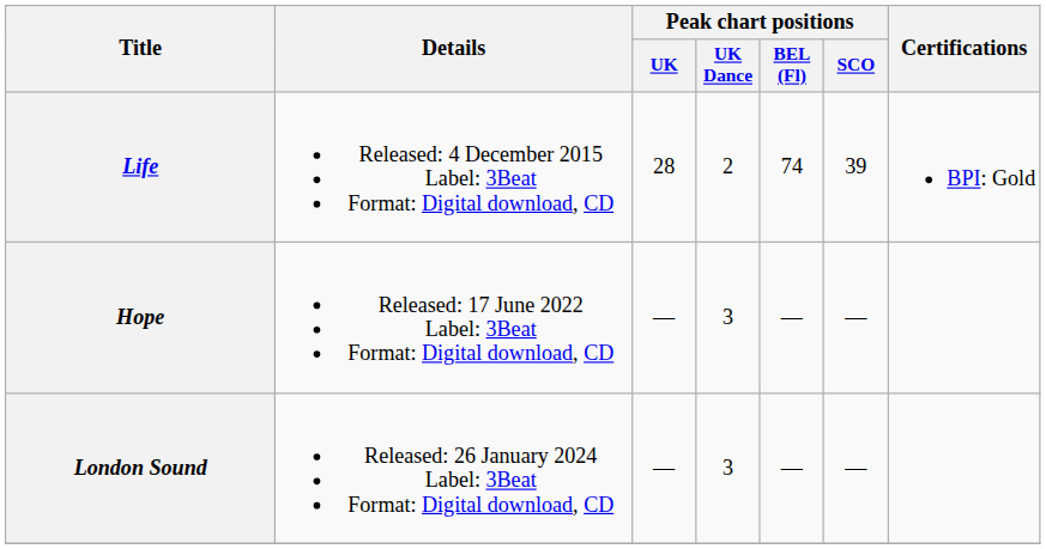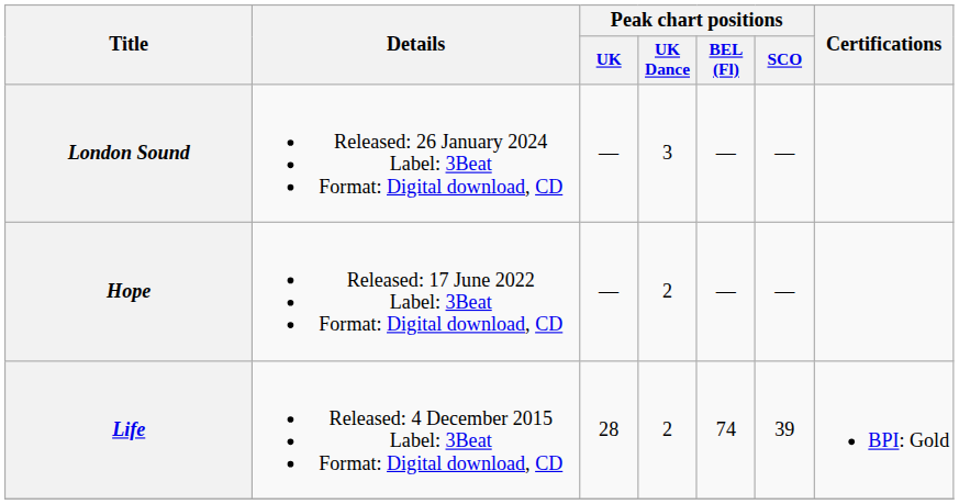 <table class="wikitable plainrowheaders" style="text-align:center;">
 <tr>
 <th scope="col" rowspan="2" style="width:12em;">Title</th>
 <th scope="col" rowspan="2" style="width:16em;">Details</th>
 <th scope="col" colspan="4">Peak chart positions</th>
 <th scope="col" rowspan="2">Certifications</th>
 </tr>
 <tr>
 <th scope="col" style="width:3em;font-size:85%;"><a href='#'>UK</a><br></th>
 <th scope="col" style="width:3em;font-size:85%;"><a href='#'>UK Dance</a><br></th>
 <th scope="col" style="width:3em;font-size:85%;"><a href='#'>BEL (Fl)</a><br></th>
 <th scope="col" style="width:3em;font-size:85%;"><a href='#'>SCO</a></th>
 </tr>
 <tr>
+<th scope="row"><em>London Sound</em></th>
+<td><br><ul><li>Released: 26 January 2024</li><li>Label: <a href='#'>3Beat</a></li><li>Format: <a href='#'>Digital download</a>, <a href='#'>CD</a></li></ul></td>
+<td>—</td>
+<td>3</td>
+<td>—</td>
+<td>—</td>
+<td></td>
+</tr>
+<tr>
+<th scope="row"><em>Hope</em></th>
+<td><br><ul><li>Released: 17 June 2022</li><li>Label: <a href='#'>3Beat</a></li><li>Format: <a href='#'>Digital download</a>, <a href='#'>CD</a></li></ul></td>
+<td>—</td>
+<td>2</td>
+<td>—</td>
+<td>—</td>
+<td></td>
+</tr>
+<tr>
 <th scope="row"><em><a href='#'>Life</a></em></th>
 <td><br><ul><li>Released: 4 December 2015</li><li>Label: <a href='#'>3Beat</a></li><li>Format: <a href='#'>Digital download</a>, <a href='#'>CD</a></li></ul></td>
 <td>28</td>
 <td>2</td>
 <td>74</td>
 <td>39</td>
 <td><br><ul><li><a href='#'>BPI</a>: Gold</li></ul></td>
 </tr>
 <tr>
-<th scope="row"><em>Hope</em></th>
-<td><br><ul><li>Released: 17 June 2022</li><li>Label: <a href='#'>3Beat</a></li><li>Format: <a href='#'>Digital download</a>, <a href='#'>CD</a></li></ul></td>
-<td>—</td>
-<td>3</td>
-<td>—</td>
-<td>—</td>
-<td></td>
-</tr>
-<tr>
-<th scope="row"><em>London Sound</em></th>
-<td><br><ul><li>Released: 26 January 2024</li><li>Label: <a href='#'>3Beat</a></li><li>Format: <a href='#'>Digital download</a>, <a href='#'>CD</a></li></ul></td>
-<td>—</td>
-<td>3</td>
-<td>—</td>
-<td>—</td>
-<td></td>
-</tr>
-<tr>
 </tr>
 </table>
